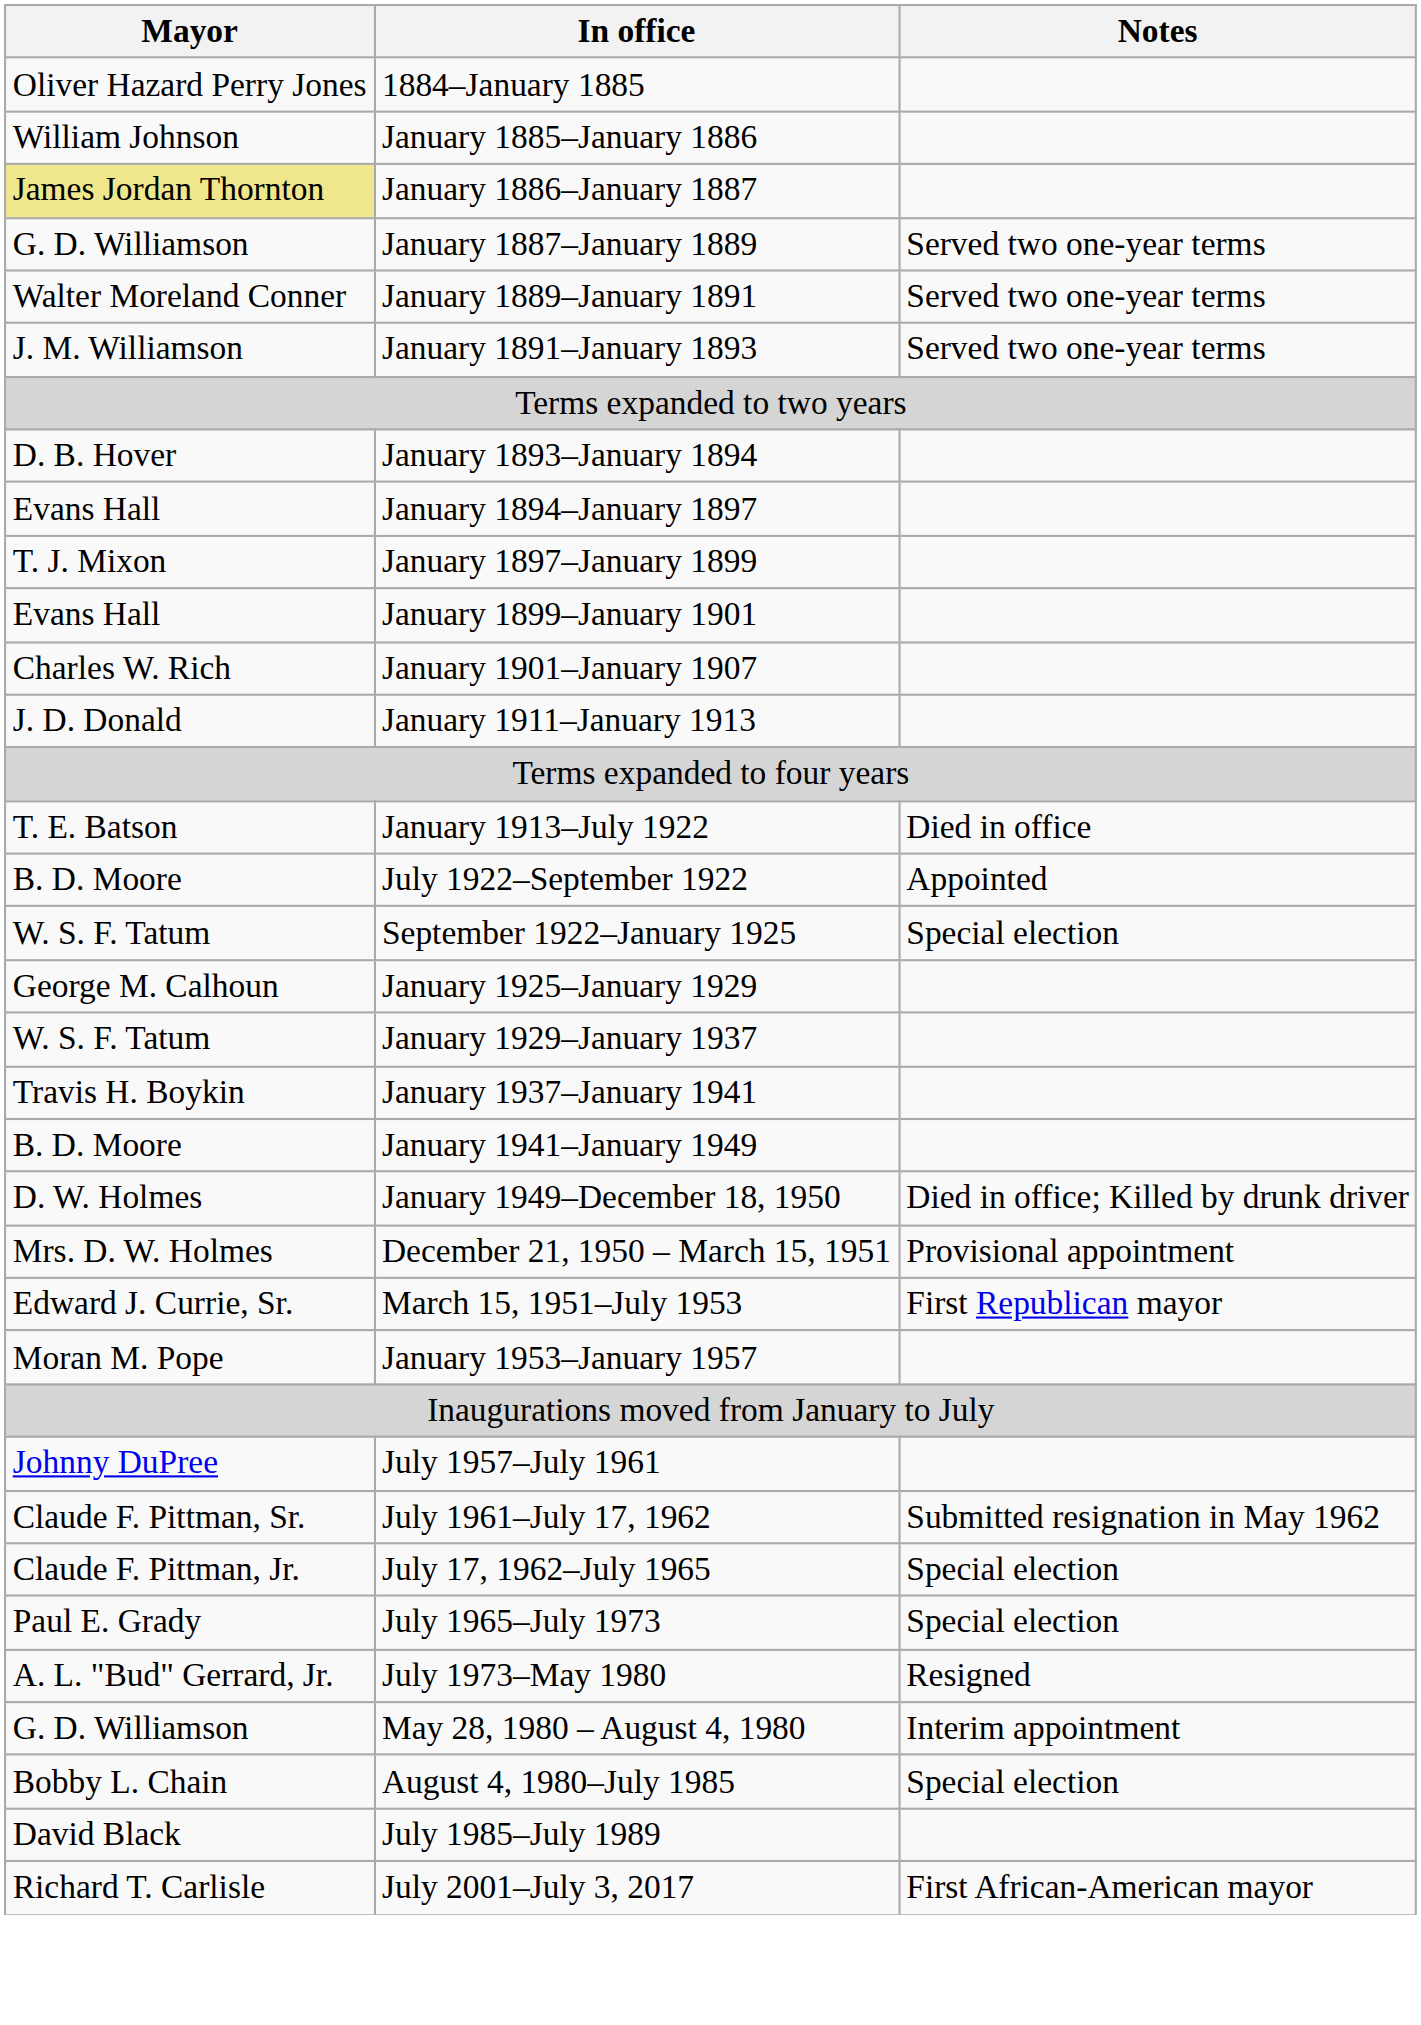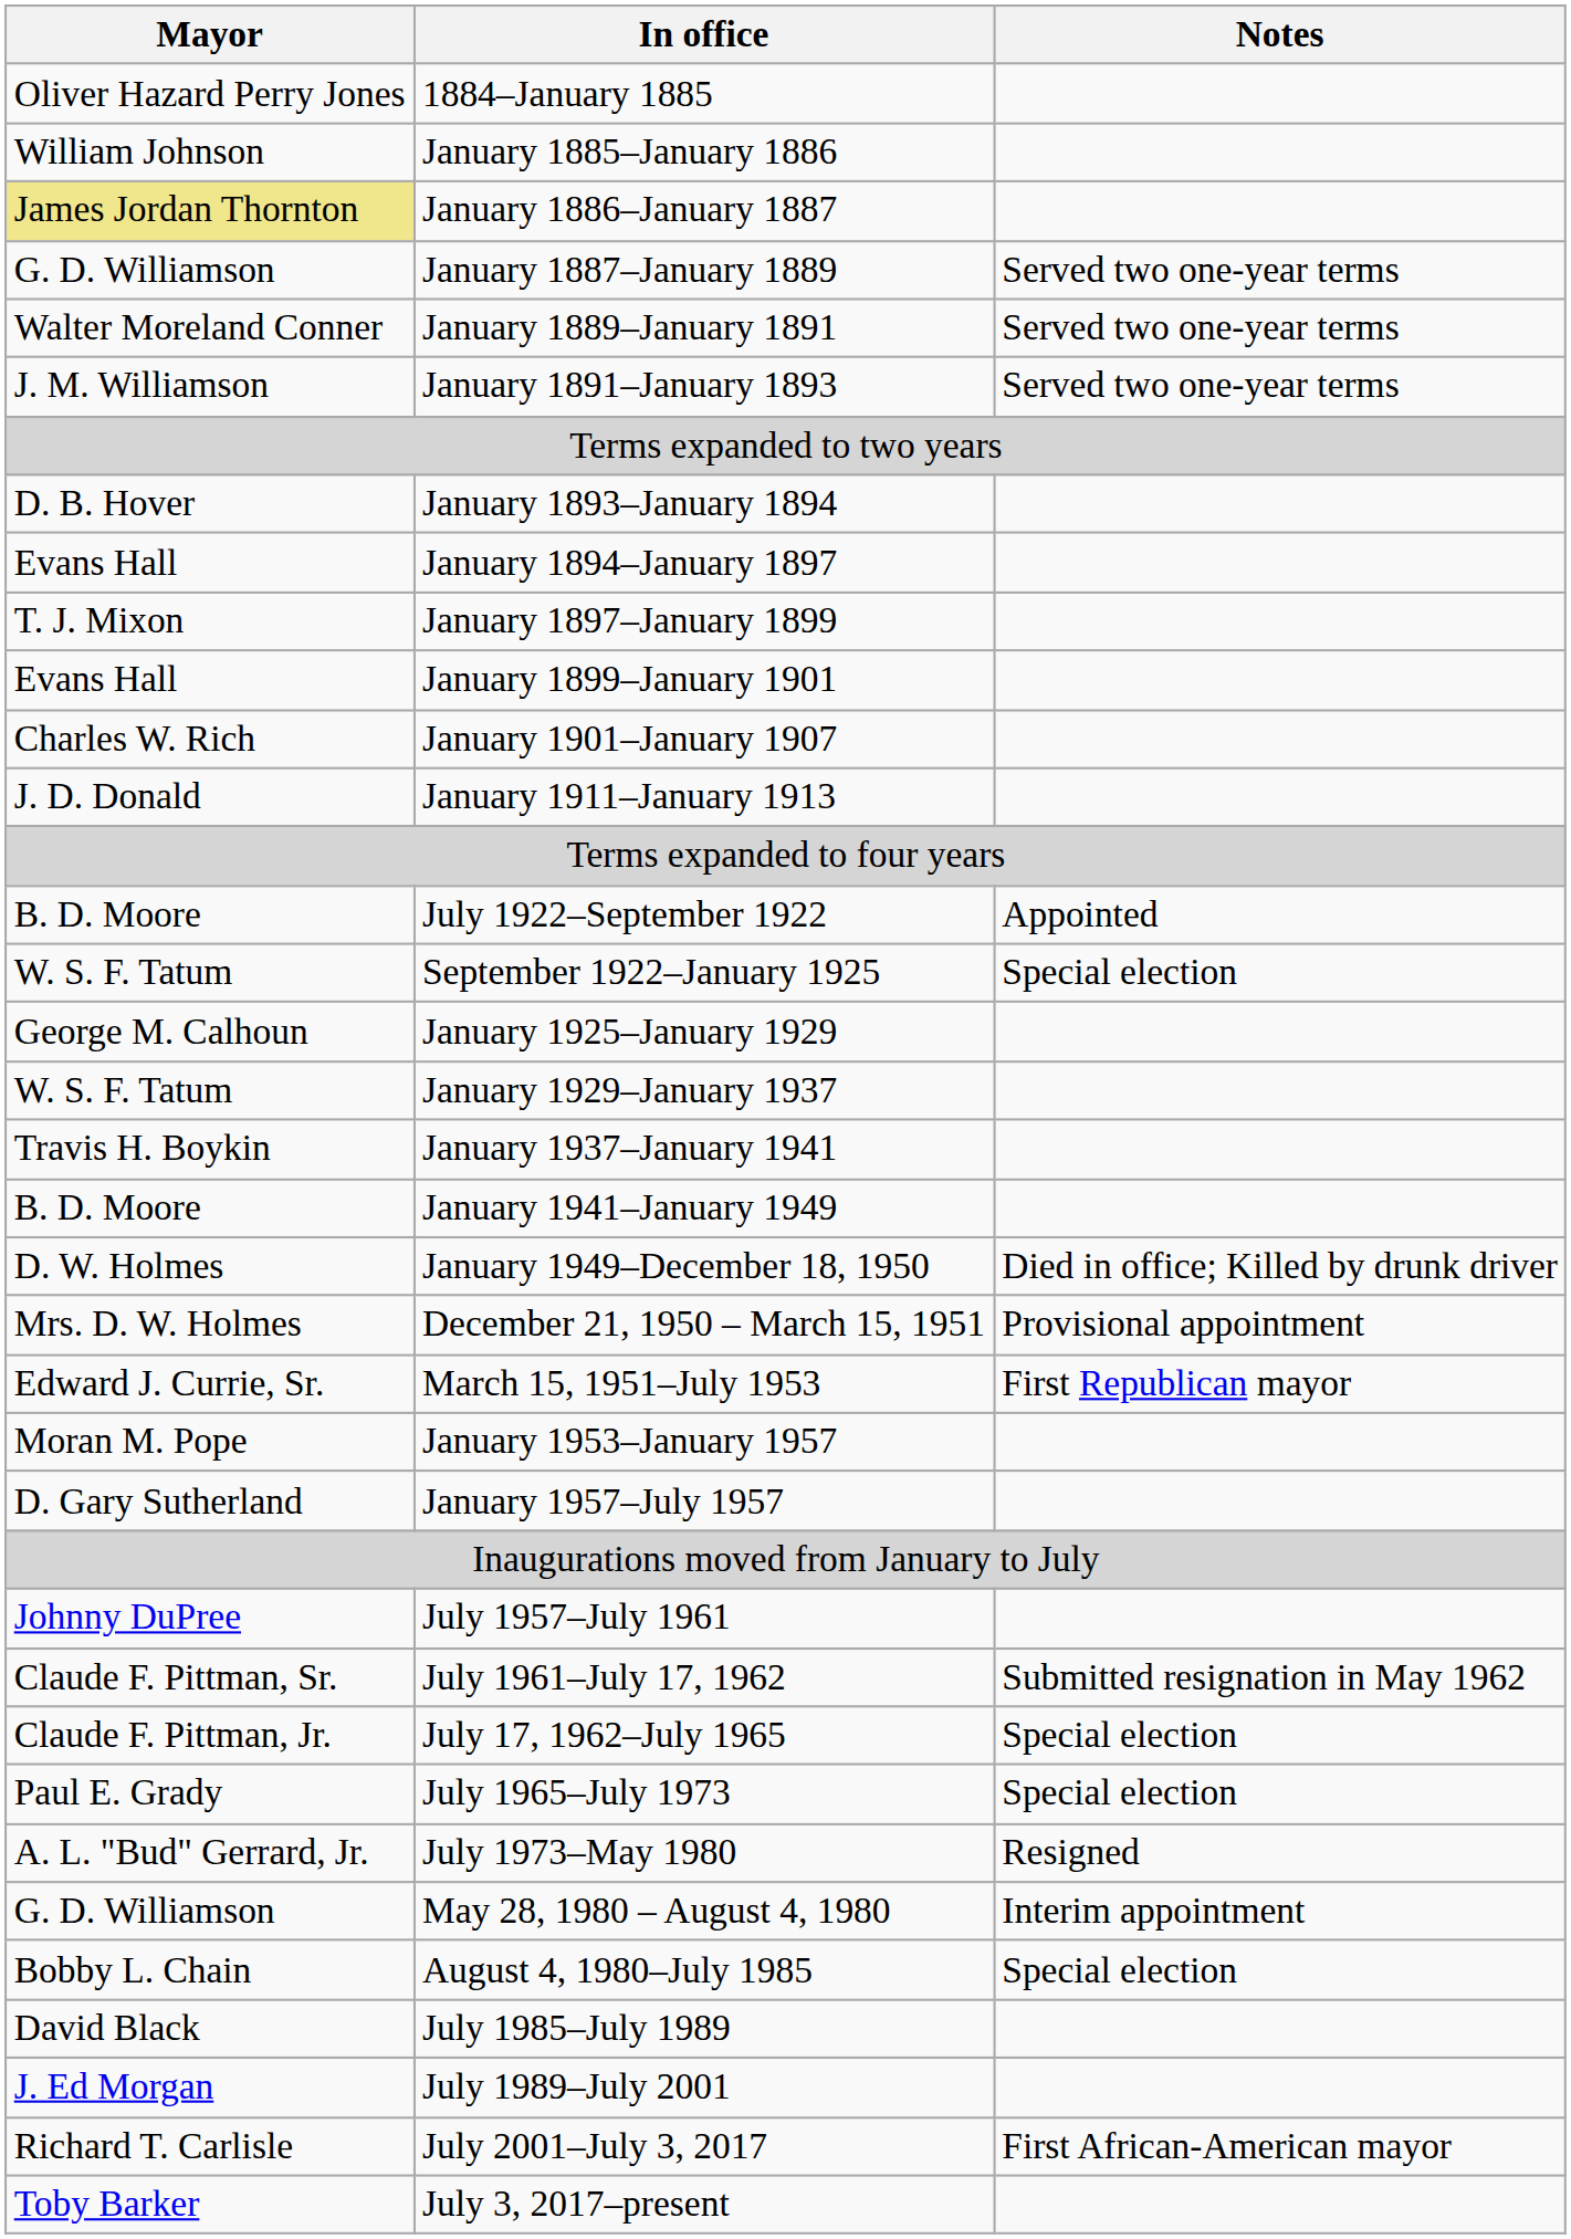 <table class="wikitable">
 <tr>
 <th>Mayor</th>
 <th>In office</th>
 <th>Notes</th>
 </tr>
 <tr>
 <td>Oliver Hazard Perry Jones</td>
 <td>1884–January 1885</td>
 <td></td>
 </tr>
 <tr>
 <td>William Johnson</td>
 <td>January 1885–January 1886</td>
 <td></td>
 </tr>
 <tr>
 <td style="background: khaki;">James Jordan Thornton</td>
 <td>January 1886–January 1887</td>
 <td></td>
 </tr>
 <tr>
 <td>G. D. Williamson</td>
 <td>January 1887–January 1889</td>
 <td>Served two one-year terms</td>
 </tr>
 <tr>
 <td>Walter Moreland Conner</td>
 <td>January 1889–January 1891</td>
 <td>Served two one-year terms</td>
 </tr>
 <tr>
 <td>J. M. Williamson</td>
 <td>January 1891–January 1893</td>
 <td>Served two one-year terms</td>
 </tr>
 <tr>
 <td colspan="3" style="background:#D5D5D5; text-align:center;">Terms expanded to two years</td>
 </tr>
 <tr>
 <td>D. B. Hover</td>
 <td>January 1893–January 1894</td>
 <td></td>
 </tr>
 <tr>
 <td>Evans Hall</td>
 <td>January 1894–January 1897</td>
 <td></td>
 </tr>
 <tr>
 <td>T. J. Mixon</td>
 <td>January 1897–January 1899</td>
 <td></td>
 </tr>
 <tr>
 <td>Evans Hall</td>
 <td>January 1899–January 1901</td>
 <td></td>
 </tr>
 <tr>
 <td>Charles W. Rich</td>
 <td>January 1901–January 1907</td>
 <td></td>
 </tr>
 <tr>
 <td>J. D. Donald</td>
 <td>January 1911–January 1913</td>
 <td></td>
 </tr>
 <tr>
 <td colspan="3" style="background:#D5D5D5; text-align:center;">Terms expanded to four years</td>
 </tr>
 <tr>
-<td>T. E. Batson</td>
-<td>January 1913–July 1922</td>
-<td>Died in office</td>
-</tr>
-<tr>
 <td>B. D. Moore</td>
 <td>July 1922–September 1922</td>
 <td>Appointed</td>
 </tr>
 <tr>
 <td>W. S. F. Tatum</td>
 <td>September 1922–January 1925</td>
 <td>Special election</td>
 </tr>
 <tr>
 <td>George M. Calhoun</td>
 <td>January 1925–January 1929</td>
 <td></td>
 </tr>
 <tr>
 <td>W. S. F. Tatum</td>
 <td>January 1929–January 1937</td>
 <td></td>
 </tr>
 <tr>
 <td>Travis H. Boykin</td>
 <td>January 1937–January 1941</td>
 <td></td>
 </tr>
 <tr>
 <td>B. D. Moore</td>
 <td>January 1941–January 1949</td>
 <td></td>
 </tr>
 <tr>
 <td>D. W. Holmes</td>
 <td>January 1949–December 18, 1950</td>
 <td>Died in office; Killed by drunk driver</td>
 </tr>
 <tr>
 <td>Mrs. D. W. Holmes</td>
 <td>December 21, 1950 – March 15, 1951</td>
 <td>Provisional appointment</td>
 </tr>
 <tr>
 <td>Edward J. Currie, Sr.</td>
 <td>March 15, 1951–July 1953</td>
 <td>First <a href='#'>Republican</a> mayor</td>
 </tr>
 <tr>
 <td>Moran M. Pope</td>
 <td>January 1953–January 1957</td>
 <td></td>
 </tr>
 <tr>
+<td>D. Gary Sutherland</td>
+<td>January 1957–July 1957</td>
+<td></td>
+</tr>
+<tr>
 <td colspan="3" style="background:#D5D5D5; text-align:center;">Inaugurations moved from January to July</td>
 </tr>
 <tr>
 <td><a href='#'>Johnny DuPree</a></td>
 <td>July 1957–July 1961</td>
 <td></td>
 </tr>
 <tr>
 <td>Claude F. Pittman, Sr.</td>
 <td>July 1961–July 17, 1962</td>
 <td>Submitted resignation in May 1962</td>
 </tr>
 <tr>
 <td>Claude F. Pittman, Jr.</td>
 <td>July 17, 1962–July 1965</td>
 <td>Special election</td>
 </tr>
 <tr>
 <td>Paul E. Grady</td>
 <td>July 1965–July 1973</td>
 <td>Special election</td>
 </tr>
 <tr>
 <td>A. L. "Bud" Gerrard, Jr.</td>
 <td>July 1973–May 1980</td>
 <td>Resigned</td>
 </tr>
 <tr>
 <td>G. D. Williamson</td>
 <td>May 28, 1980 – August 4, 1980</td>
 <td>Interim appointment</td>
 </tr>
 <tr>
 <td>Bobby L. Chain</td>
 <td>August 4, 1980–July 1985</td>
 <td>Special election</td>
 </tr>
 <tr>
 <td>David Black</td>
 <td>July 1985–July 1989</td>
 <td></td>
 </tr>
 <tr>
+<td><a href='#'>J. Ed Morgan</a></td>
+<td>July 1989–July 2001</td>
+<td></td>
+</tr>
+<tr>
 <td>Richard T. Carlisle</td>
 <td>July 2001–July 3, 2017</td>
 <td>First African-American mayor</td>
 </tr>
+<tr>
+<td><a href='#'>Toby Barker</a></td>
+<td>July 3, 2017–present</td>
+<td></td>
+</tr>
 </table>
